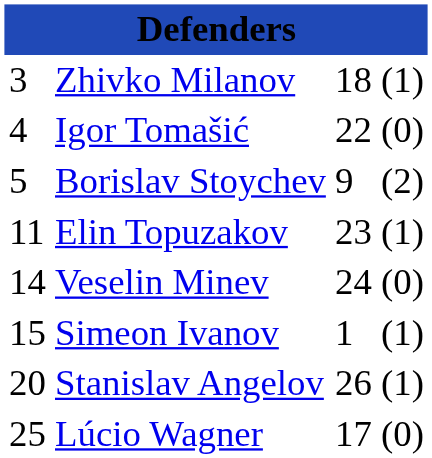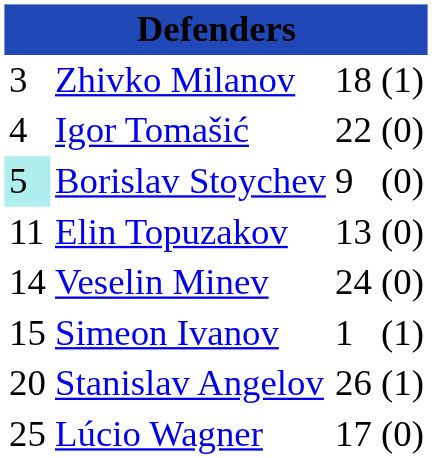 <table class="toccolours" border="0" cellpadding="2" cellspacing="0" align="left" style="margin:0.5em;">
 <tr>
 <th colspan="4" align="center" bgcolor="#2049B7"><span>Defenders</span></th>
 </tr>
 <tr>
 <td>3</td>
 <td> <a href='#'>Zhivko Milanov</a></td>
 <td>18</td>
 <td>(1)</td>
 </tr>
 <tr>
 <td>4</td>
 <td> <a href='#'>Igor Tomašić</a></td>
 <td>22</td>
 <td>(0)</td>
 </tr>
 <tr>
-<td>5</td>
+<td style="background: paleturquoise;">5</td>
 <td> <a href='#'>Borislav Stoychev</a></td>
 <td>9</td>
-<td>(2)</td>
+<td>(0)</td>
 </tr>
 <tr>
 <td>11</td>
 <td> <a href='#'>Elin Topuzakov</a></td>
-<td>23</td>
-<td>(1)</td>
+<td>13</td>
+<td>(0)</td>
 </tr>
 <tr>
 <td>14</td>
 <td> <a href='#'>Veselin Minev</a></td>
 <td>24</td>
 <td>(0)</td>
 </tr>
 <tr>
 <td>15</td>
 <td> <a href='#'>Simeon Ivanov</a></td>
 <td>1</td>
 <td>(1)</td>
 </tr>
 <tr>
 <td>20</td>
 <td> <a href='#'>Stanislav Angelov</a></td>
 <td>26</td>
 <td>(1)</td>
 </tr>
 <tr>
 <td>25</td>
 <td> <a href='#'>Lúcio Wagner</a></td>
 <td>17</td>
 <td>(0)</td>
 </tr>
 <tr>
 </tr>
 </table>
